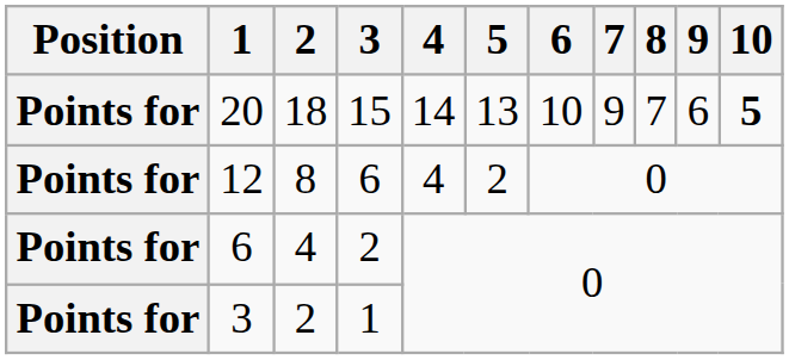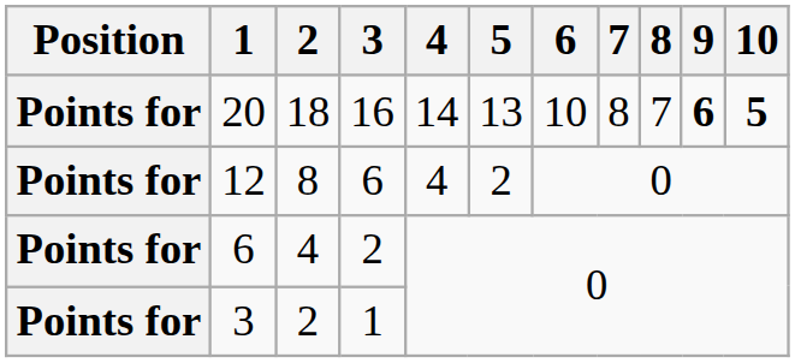 <table class="wikitable floatright" style="text-align: center">
 <tr>
 <th scope="col">Position</th>
 <th scope="col">1</th>
 <th scope="col">2</th>
 <th scope="col">3</th>
 <th scope="col">4</th>
 <th scope="col">5</th>
 <th scope="col">6</th>
 <th scope="col">7</th>
 <th scope="col">8</th>
 <th scope="col">9</th>
 <th scope="col">10</th>
 </tr>
 <tr>
 <th scope="row">Points for </th>
 <td>20</td>
 <td>18</td>
-<td>15</td>
+<td>16</td>
 <td>14</td>
 <td>13</td>
 <td>10</td>
-<td>9</td>
+<td>8</td>
 <td>7</td>
-<td>6</td>
+<td><strong>6</strong></td>
 <td><strong>5</strong></td>
 </tr>
 <tr>
 <th scope="row">Points for </th>
 <td>12</td>
 <td>8</td>
 <td>6</td>
 <td>4</td>
 <td>2</td>
 <td colspan=5>0</td>
 </tr>
 <tr>
 <th scope="row">Points for </th>
 <td>6</td>
 <td>4</td>
 <td>2</td>
 <td colspan=7 rowspan=2>0</td>
 </tr>
 <tr>
 <th scope="row">Points for </th>
 <td>3</td>
 <td>2</td>
 <td>1</td>
 </tr>
 </table>
